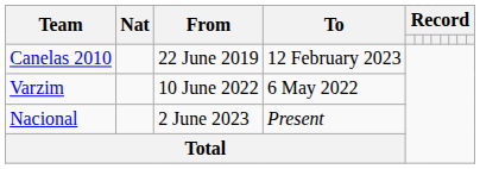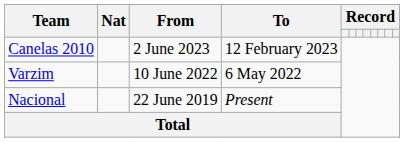 <table class="wikitable" style="text-align: center">
 <tr>
 <th rowspan="2">Team</th>
 <th rowspan="2">Nat</th>
 <th rowspan="2">From</th>
 <th rowspan="2">To</th>
 <th colspan="8">Record</th>
 </tr>
 <tr>
 <th></th>
 <th></th>
 <th></th>
 <th></th>
 <th></th>
 <th></th>
 <th></th>
 <th></th>
 </tr>
 <tr>
 <td align=left><a href='#'>Canelas 2010</a></td>
 <td></td>
-<td align=left>22 June 2019</td>
+<td align=left>2 June 2023</td>
 <td align=left>12 February 2023<br></td>
 </tr>
 <tr>
 <td align=left><a href='#'>Varzim</a></td>
 <td></td>
 <td align=left>10 June 2022</td>
 <td align=left>6 May 2022<br></td>
 </tr>
 <tr>
 <td align=left><a href='#'>Nacional</a></td>
 <td></td>
-<td align=left>2 June 2023</td>
+<td align=left>22 June 2019</td>
 <td align=left><em>Present</em><br></td>
 </tr>
 <tr>
 <th colspan="4">Total<br></th>
 </tr>
 </table>
